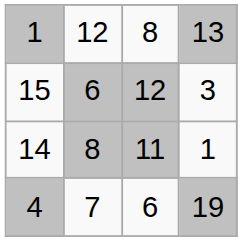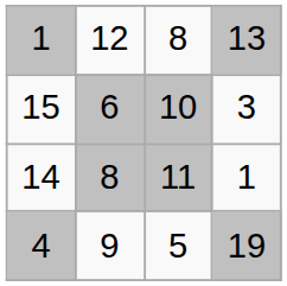 <table class="wikitable" style="margin-left:auto;margin-right:auto;text-align:center;width:8em;height:8em;table-layout:fixed;">
 <tr>
 <td style="background-color: silver;">1</td>
 <td>12</td>
 <td>8</td>
 <td style="background-color: silver;">13</td>
 </tr>
 <tr>
 <td>15</td>
 <td style="background-color: silver;">6</td>
-<td style="background-color: silver;">12</td>
+<td style="background-color: silver;">10</td>
 <td>3</td>
 </tr>
 <tr>
 <td>14</td>
 <td style="background-color: silver;">8</td>
 <td style="background-color: silver;">11</td>
 <td>1</td>
 </tr>
 <tr>
 <td style="background-color: silver;">4</td>
-<td>7</td>
-<td>6</td>
+<td>9</td>
+<td>5</td>
 <td style="background-color: silver;">19</td>
 </tr>
 </table>
